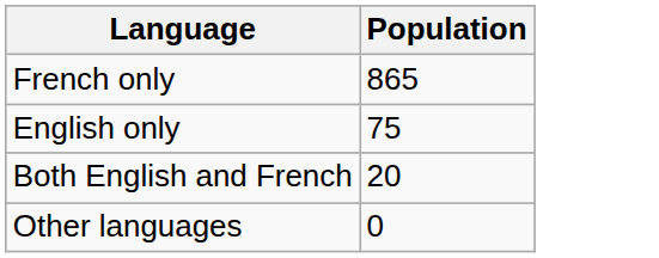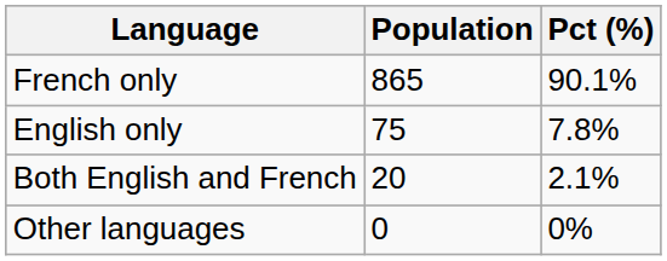 <table class="wikitable">
 <tr>
 <th>Language</th>
 <th>Population</th>
+<th>Pct (%)</th>
 </tr>
 <tr>
 <td>French only</td>
 <td>865</td>
+<td>90.1%</td>
 </tr>
 <tr>
 <td>English only</td>
 <td>75</td>
+<td>7.8%</td>
 </tr>
 <tr>
 <td>Both English and French</td>
 <td>20</td>
+<td>2.1%</td>
 </tr>
 <tr>
 <td>Other languages</td>
 <td>0</td>
+<td>0%</td>
 </tr>
 </table>
